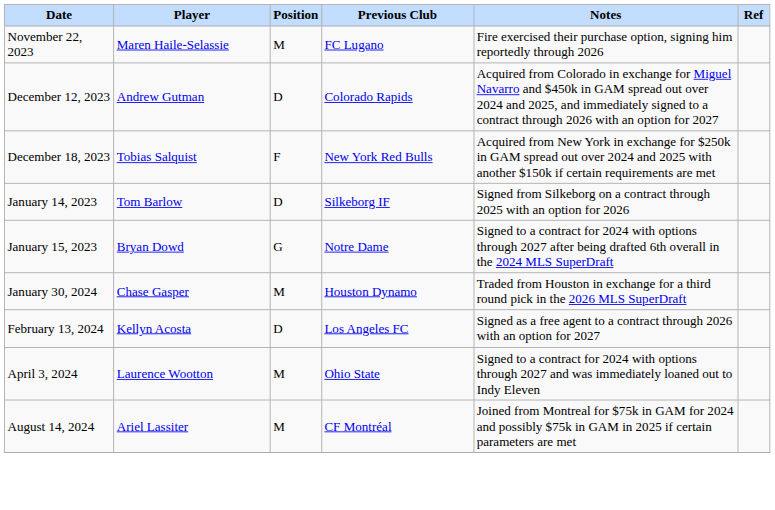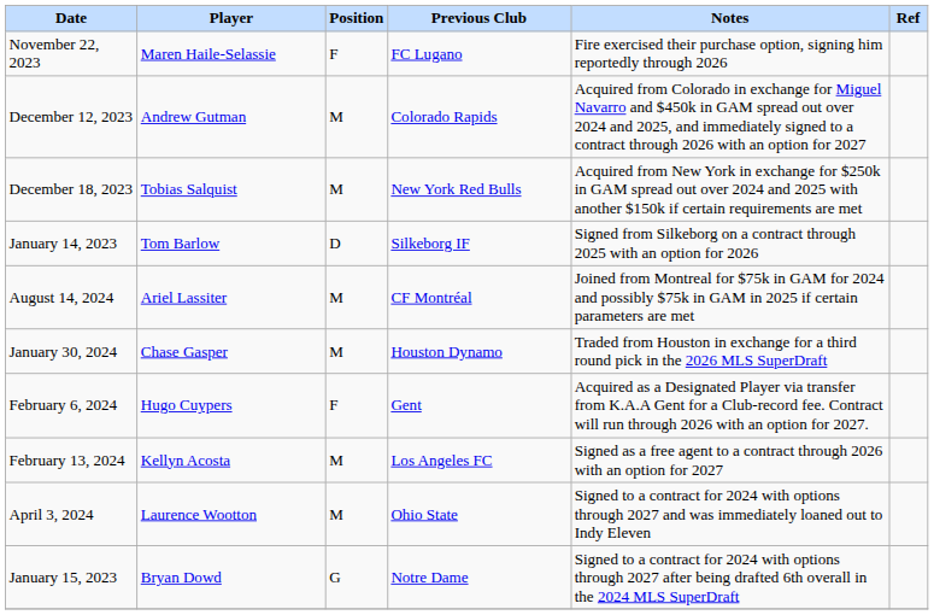 <table class="wikitable" style="text-align:left; font-size:95%;">
 <tr>
 <th style="background:#c2ddff; width:120px;">Date</th>
 <th style="background:#c2ddff; width:175px;">Player</th>
 <th style="background:#c2ddff; width:50px;">Position</th>
 <th style="background:#c2ddff; width:170px;">Previous Club</th>
 <th style="background:#c2ddff; width:300px;">Notes</th>
 <th style="background:#c2ddff; width:30px;">Ref</th>
 </tr>
 <tr>
 <td>November 22, 2023</td>
 <td> <a href='#'>Maren Haile-Selassie</a></td>
-<td>M</td>
+<td>F</td>
 <td> <a href='#'>FC Lugano</a></td>
 <td>Fire exercised their purchase option, signing him reportedly through 2026</td>
 <td></td>
 </tr>
 <tr>
 <td>December 12, 2023</td>
 <td> <a href='#'>Andrew Gutman</a></td>
-<td>D</td>
+<td>M</td>
 <td> <a href='#'>Colorado Rapids</a></td>
 <td>Acquired from Colorado in exchange for <a href='#'>Miguel Navarro</a> and $450k in GAM spread out over 2024 and 2025, and immediately signed to a contract through 2026 with an option for 2027</td>
 <td></td>
 </tr>
 <tr>
 <td>December 18, 2023</td>
 <td> <a href='#'>Tobias Salquist</a></td>
-<td>F</td>
+<td>M</td>
 <td> <a href='#'>New York Red Bulls</a></td>
 <td>Acquired from New York in exchange for $250k in GAM spread out over 2024 and 2025 with another $150k if certain requirements are met</td>
 <td></td>
 </tr>
 <tr>
 <td>January 14, 2023</td>
 <td> <a href='#'>Tom Barlow</a></td>
 <td>D</td>
 <td> <a href='#'>Silkeborg IF</a></td>
 <td>Signed from Silkeborg on a contract through 2025 with an option for 2026</td>
 <td></td>
 </tr>
 <tr>
-<td>January 15, 2023</td>
-<td> <a href='#'>Bryan Dowd</a></td>
-<td>G</td>
-<td> <a href='#'>Notre Dame</a></td>
-<td>Signed to a contract for 2024 with options through 2027 after being drafted 6th overall in the <a href='#'>2024 MLS SuperDraft</a></td>
+<td>August 14, 2024</td>
+<td> <a href='#'>Ariel Lassiter</a></td>
+<td>M</td>
+<td> <a href='#'>CF Montréal</a></td>
+<td>Joined from Montreal for $75k in GAM for 2024 and possibly $75k in GAM in 2025 if certain parameters are met</td>
 <td></td>
 </tr>
 <tr>
 <td>January 30, 2024</td>
 <td> <a href='#'>Chase Gasper</a></td>
 <td>M</td>
 <td> <a href='#'>Houston Dynamo</a></td>
 <td>Traded from Houston in exchange for a third round pick in the <a href='#'>2026 MLS SuperDraft</a></td>
 <td></td>
 </tr>
 <tr>
+<td>February 6, 2024</td>
+<td> <a href='#'>Hugo Cuypers</a></td>
+<td>F</td>
+<td> <a href='#'>Gent</a></td>
+<td>Acquired as a Designated Player via transfer from K.A.A Gent for a Club-record fee. Contract will run through 2026 with an option for 2027.</td>
+<td></td>
+</tr>
+<tr>
 <td>February 13, 2024</td>
 <td> <a href='#'>Kellyn Acosta</a></td>
-<td>D</td>
+<td>M</td>
 <td> <a href='#'>Los Angeles FC</a></td>
 <td>Signed as a free agent to a contract through 2026 with an option for 2027</td>
 <td></td>
 </tr>
 <tr>
 <td>April 3, 2024</td>
 <td> <a href='#'>Laurence Wootton</a></td>
 <td>M</td>
 <td> <a href='#'>Ohio State</a></td>
 <td>Signed to a contract for 2024 with options through 2027 and was immediately loaned out to Indy Eleven</td>
 <td></td>
 </tr>
 <tr>
-<td>August 14, 2024</td>
-<td> <a href='#'>Ariel Lassiter</a></td>
-<td>M</td>
-<td> <a href='#'>CF Montréal</a></td>
-<td>Joined from Montreal for $75k in GAM for 2024 and possibly $75k in GAM in 2025 if certain parameters are met</td>
+<td>January 15, 2023</td>
+<td> <a href='#'>Bryan Dowd</a></td>
+<td>G</td>
+<td> <a href='#'>Notre Dame</a></td>
+<td>Signed to a contract for 2024 with options through 2027 after being drafted 6th overall in the <a href='#'>2024 MLS SuperDraft</a></td>
 <td></td>
 </tr>
 <tr>
 </tr>
 </table>
